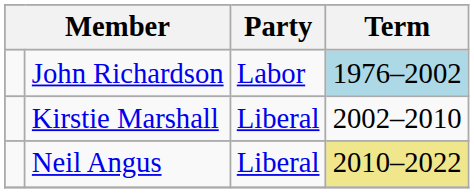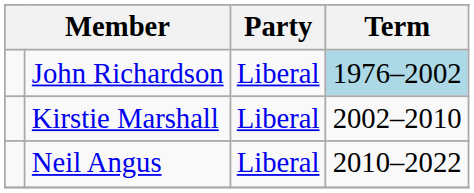 <table class="wikitable">
 <tr>
 <th colspan="2">Member</th>
 <th>Party</th>
 <th>Term</th>
 </tr>
 <tr>
 <td> </td>
 <td><a href='#'>John Richardson</a></td>
-<td><a href='#'>Labor</a></td>
+<td><a href='#'>Liberal</a></td>
 <td style="background: lightblue;">1976–2002</td>
 </tr>
 <tr>
 <td> </td>
 <td><a href='#'>Kirstie Marshall</a></td>
 <td><a href='#'>Liberal</a></td>
 <td>2002–2010</td>
 </tr>
 <tr>
 <td> </td>
 <td><a href='#'>Neil Angus</a></td>
 <td><a href='#'>Liberal</a></td>
-<td style="background: khaki;">2010–2022</td>
+<td>2010–2022</td>
 </tr>
 <tr>
 </tr>
 </table>
